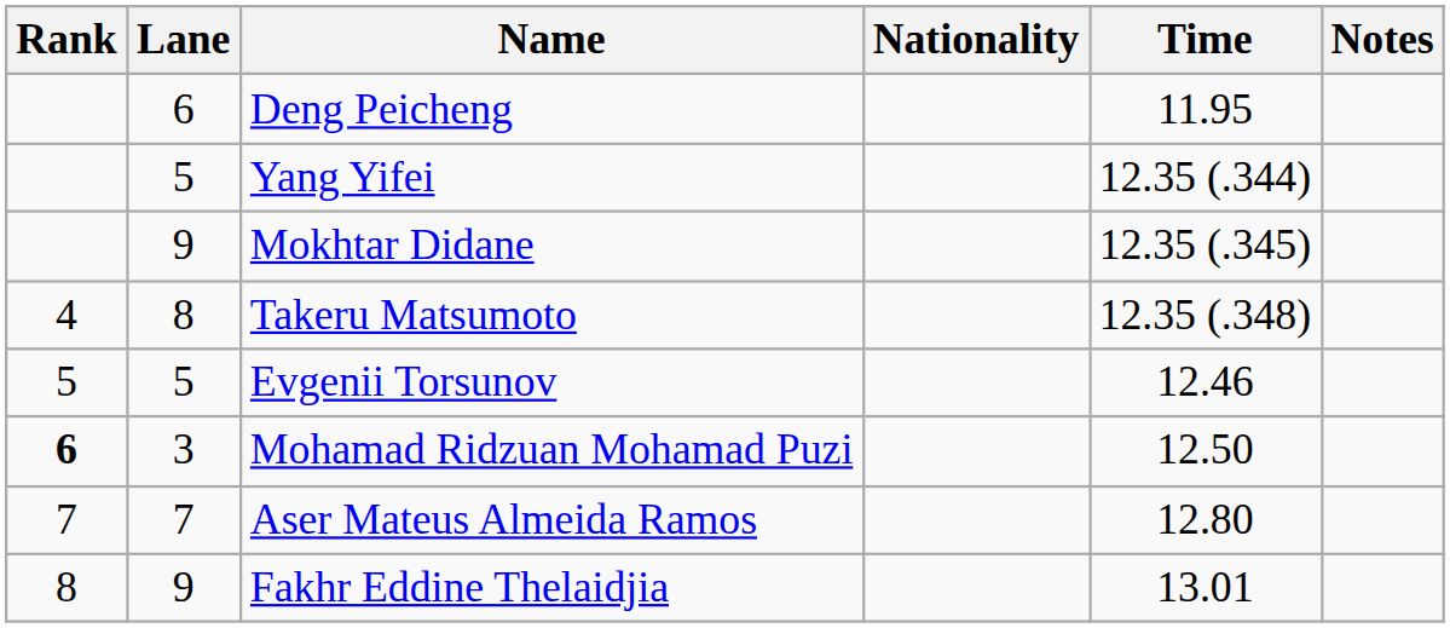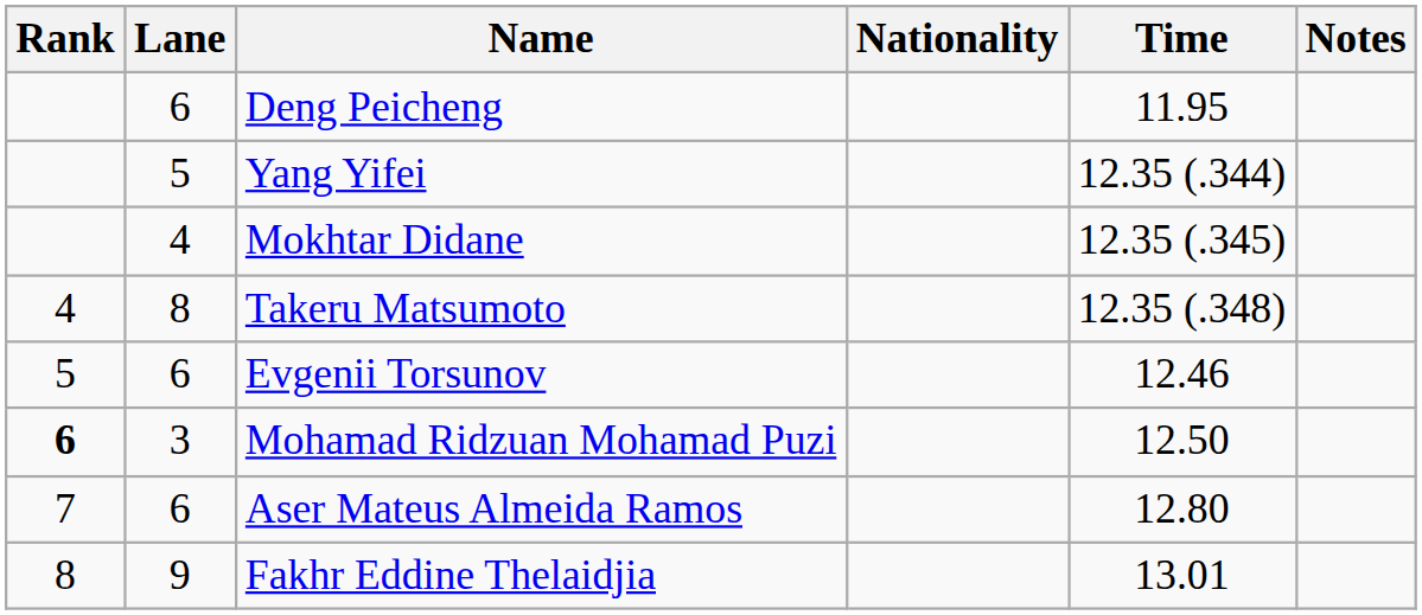 <table class="wikitable sortable" style="text-align:center">
 <tr>
 <th>Rank</th>
 <th>Lane</th>
 <th>Name</th>
 <th>Nationality</th>
 <th>Time</th>
 <th>Notes</th>
 </tr>
 <tr>
 <td></td>
 <td>6</td>
 <td align="left"><a href='#'>Deng Peicheng</a></td>
 <td align="left"></td>
 <td>11.95</td>
 <td></td>
 </tr>
 <tr>
 <td></td>
 <td>5</td>
 <td align="left"><a href='#'>Yang Yifei</a></td>
 <td align="left"></td>
 <td>12.35 (.344)</td>
 <td></td>
 </tr>
 <tr>
 <td></td>
-<td>9</td>
+<td>4</td>
 <td align="left"><a href='#'>Mokhtar Didane</a></td>
 <td align="left"></td>
 <td>12.35 (.345)</td>
 <td></td>
 </tr>
 <tr>
 <td>4</td>
 <td>8</td>
 <td align="left"><a href='#'>Takeru Matsumoto</a></td>
 <td align="left"></td>
 <td>12.35 (.348)</td>
 <td></td>
 </tr>
 <tr>
 <td>5</td>
-<td>5</td>
+<td>6</td>
 <td align="left"><a href='#'>Evgenii Torsunov</a></td>
 <td align="left"></td>
 <td>12.46</td>
 <td></td>
 </tr>
 <tr>
 <td><strong>6</strong></td>
 <td>3</td>
 <td align="left"><a href='#'>Mohamad Ridzuan Mohamad Puzi</a></td>
 <td align="left"></td>
 <td>12.50</td>
 <td></td>
 </tr>
 <tr>
 <td>7</td>
-<td>7</td>
+<td>6</td>
 <td align="left"><a href='#'>Aser Mateus Almeida Ramos</a></td>
 <td align="left"></td>
 <td>12.80</td>
 <td></td>
 </tr>
 <tr>
 <td>8</td>
 <td>9</td>
 <td align="left"><a href='#'>Fakhr Eddine Thelaidjia</a></td>
 <td align="left"></td>
 <td>13.01</td>
 <td></td>
 </tr>
 </table>
